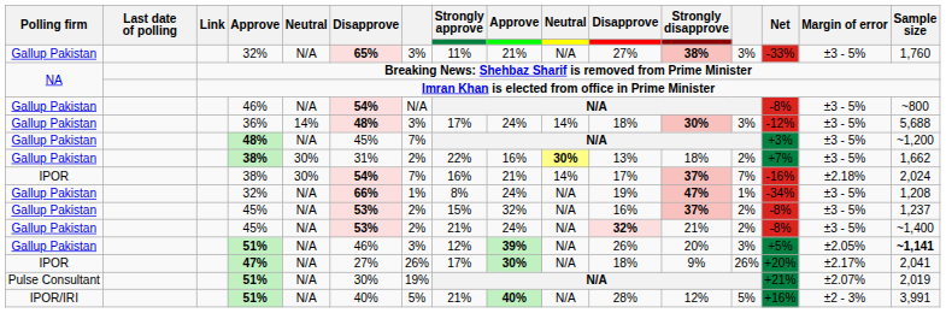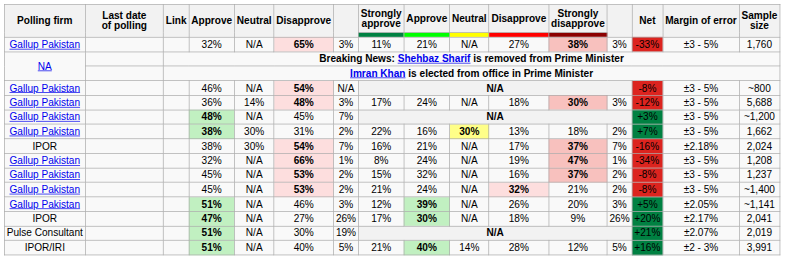 <table class="wikitable sortable" style="text-align:center;font-size:90%;line-height:14px">
 <tr style="height:40px;">
 <th style="width:105px;" rowspan="2">Polling firm</th>
 <th style="width:105px;" rowspan="2">Last date<br>of polling</th>
 <th rowspan="2">Link</th>
 <th rowspan="2">Approve</th>
 <th rowspan="2">Neutral</th>
 <th rowspan="2">Disapprove</th>
 <th rowspan="2"></th>
 <th>Strongly<br>approve</th>
 <th>Approve</th>
 <th>Neutral</th>
 <th>Disapprove</th>
 <th>Strongly<br>disapprove</th>
 <th rowspan="2"></th>
 <th rowspan="2">Net</th>
 <th rowspan="2">Margin of error</th>
 <th rowspan="2">Sample<br>size</th>
 </tr>
 <tr>
 <th style="background:#008142;" data-sort-type="number"></th>
 <th style="background:#00FF00;" data-sort-type="number"></th>
 <th style="background:#FFFF00;" data-sort-type="number"></th>
 <th style="background:#FF0000;" data-sort-type="number"></th>
 <th style="background:#8B0000;" data-sort-type="number"></th>
 </tr>
 <tr>
 <td><a href='#'>Gallup Pakistan</a></td>
 <td></td>
 <td></td>
 <td>32%</td>
 <td>N/A</td>
 <td style="background:#FDDEDE"><strong>65%</strong></td>
 <td>3%</td>
 <td>11%</td>
 <td>21%</td>
 <td>N/A</td>
 <td>27%</td>
 <td style="background:rgb(248, 193, 190)"><strong>38%</strong></td>
 <td>3%</td>
 <td style="background:#DC241F"><span>-33%</span></td>
 <td>±3 - 5%</td>
 <td>1,760</td>
 </tr>
 <tr>
 <td rowspan="2"><a href='#'>NA</a></td>
 <td></td>
 <td colspan="14"><strong>Breaking News:</strong> <strong><a href='#'>Shehbaz Sharif</a> is removed from Prime Minister</strong></td>
 </tr>
 <tr>
 <td></td>
 <td colspan="14"><strong><a href='#'>Imran Khan</a> is elected from office in Prime Minister</strong></td>
 </tr>
 <tr>
 <td><a href='#'>Gallup Pakistan</a></td>
 <td></td>
 <td></td>
 <td>46%</td>
 <td>N/A</td>
 <td style="background:#FDDEDE"><strong>54%</strong></td>
 <td>N/A</td>
 <th colspan = "6">N/A</th>
 <td style="background:#DC241F"><span>-8%</span></td>
 <td>±3 - 5%</td>
 <td>~800</td>
 </tr>
 <tr>
 <td><a href='#'>Gallup Pakistan</a></td>
 <td></td>
 <td></td>
 <td>36%</td>
 <td>14%</td>
 <td style="background:#FDDEDE"><strong>48%</strong></td>
 <td>3%</td>
 <td>17%</td>
 <td>24%</td>
-<td>14%</td>
+<td>N/A</td>
 <td>18%</td>
 <td style="background:rgb(248, 193, 190)"><strong>30%</strong></td>
 <td>3%</td>
 <td style="background:#DC241F"><span>-12%</span></td>
 <td>±3 - 5%</td>
 <td>5,688</td>
 </tr>
 <tr>
 <td><a href='#'>Gallup Pakistan</a></td>
 <td></td>
 <td></td>
 <td style="background:#C1F0C1"><strong>48%</strong></td>
 <td>N/A</td>
 <td>45%</td>
 <td>7%</td>
 <th colspan = "6">N/A</th>
 <td style="background:#008142"><span>+3%</span></td>
 <td>±3 - 5%</td>
 <td>~1,200</td>
 </tr>
 <tr>
 <td><a href='#'>Gallup Pakistan</a></td>
 <td></td>
 <td></td>
 <td style="background:#C1F0C1"><strong>38%</strong></td>
 <td>30%</td>
 <td>31%</td>
 <td>2%</td>
 <td>22%</td>
 <td>16%</td>
 <td style="background:#FFFF88"><strong>30%</strong></td>
 <td>13%</td>
 <td>18%</td>
 <td>2%</td>
 <td style="background:#008142"><span>+7%</span></td>
 <td>±3 - 5%</td>
 <td>1,662</td>
 </tr>
 <tr>
 <td>IPOR</td>
 <td></td>
 <td></td>
 <td>38%</td>
 <td>30%</td>
 <td style="background:#FDDEDE"><strong>54%</strong></td>
 <td>7%</td>
 <td>16%</td>
 <td>21%</td>
-<td>14%</td>
+<td>N/A</td>
 <td>17%</td>
 <td style="background:rgb(248, 193, 190)"><strong>37%</strong></td>
 <td>7%</td>
 <td style="background:#DC241F"><span>-16%</span></td>
 <td>±2.18%</td>
 <td>2,024</td>
 </tr>
 <tr>
 <td><a href='#'>Gallup Pakistan</a></td>
 <td></td>
 <td></td>
 <td>32%</td>
 <td>N/A</td>
 <td style="background:#FDDEDE"><strong>66%</strong></td>
 <td>1%</td>
 <td>8%</td>
 <td>24%</td>
 <td>N/A</td>
 <td>19%</td>
 <td style="background:rgb(248, 193, 190)"><strong>47%</strong></td>
 <td>1%</td>
 <td style="background:#DC241F"><span>-34%</span></td>
 <td>±3 - 5%</td>
 <td>1,208</td>
 </tr>
 <tr>
 <td><a href='#'>Gallup Pakistan</a></td>
 <td></td>
 <td></td>
 <td>45%</td>
 <td>N/A</td>
 <td style="background:#FDDEDE"><strong>53%</strong></td>
 <td>2%</td>
 <td>15%</td>
 <td>32%</td>
 <td>N/A</td>
 <td>16%</td>
 <td style="background:rgb(248, 193, 190)"><strong>37%</strong></td>
 <td>2%</td>
 <td style="background:#DC241F"><span>-8%</span></td>
 <td>±3 - 5%</td>
 <td>1,237</td>
 </tr>
 <tr>
 <td><a href='#'>Gallup Pakistan</a></td>
 <td></td>
 <td></td>
 <td>45%</td>
 <td>N/A</td>
 <td style="background:#FDDEDE"><strong>53%</strong></td>
 <td>2%</td>
 <td>21%</td>
 <td>24%</td>
 <td>N/A</td>
 <td style="background:#FDDEDE"><strong>32%</strong></td>
 <td>21%</td>
 <td>2%</td>
 <td style="background:#DC241F"><span>-8%</span></td>
 <td>±3 - 5%</td>
 <td>~1,400</td>
 </tr>
 <tr>
 <td><a href='#'>Gallup Pakistan</a></td>
 <td></td>
 <td></td>
 <td style="background:#C1F0C1"><strong>51%</strong></td>
 <td>N/A</td>
 <td>46%</td>
 <td>3%</td>
 <td>12%</td>
 <td style="background:#C1F0C1"><strong>39%</strong></td>
 <td>N/A</td>
 <td>26%</td>
 <td>20%</td>
 <td>3%</td>
 <td style="background:#008142"><span>+5%</span></td>
 <td>±2.05%</td>
-<td><strong>~1,141</strong></td>
+<td>~1,141</td>
 </tr>
 <tr>
 <td>IPOR</td>
 <td></td>
 <td></td>
 <td style="background:#C1F0C1"><strong>47%</strong></td>
 <td>N/A</td>
 <td>27%</td>
 <td>26%</td>
 <td>17%</td>
 <td style="background:#C1F0C1"><strong>30%</strong></td>
 <td>N/A</td>
 <td>18%</td>
 <td>9%</td>
 <td>26%</td>
 <td style="background:#008142"><span>+20%</span></td>
 <td>±2.17%</td>
 <td>2,041</td>
 </tr>
 <tr>
 <td>Pulse Consultant</td>
 <td></td>
 <td></td>
 <td style="background:#C1F0C1"><strong>51%</strong></td>
 <td>N/A</td>
 <td>30%</td>
 <td>19%</td>
 <th colspan = "6">N/A</th>
 <td style="background:#008142"><span>+21%</span></td>
 <td>±2.07%</td>
 <td>2,019</td>
 </tr>
 <tr>
 <td>IPOR/IRI</td>
 <td></td>
 <td></td>
 <td style="background:#C1F0C1"><strong>51%</strong></td>
 <td>N/A</td>
 <td>40%</td>
 <td>5%</td>
 <td>21%</td>
 <td style="background:#C1F0C1"><strong>40%</strong></td>
-<td>N/A</td>
+<td>14%</td>
 <td>28%</td>
 <td>12%</td>
 <td>5%</td>
 <td style="background:#008142"><span>+16%</span></td>
 <td>±2 - 3%</td>
 <td>3,991</td>
 </tr>
 </table>
